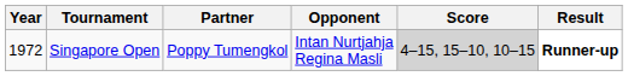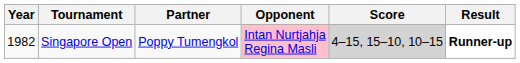 <table class="sortable wikitable" style="font-size: 90%;">
 <tr>
 <th>Year</th>
 <th>Tournament</th>
 <th>Partner</th>
 <th>Opponent</th>
 <th>Score</th>
 <th>Result</th>
 </tr>
 <tr>
-<td align="center">1972</td>
+<td align="center">1982</td>
 <td align="left"><a href='#'>Singapore Open</a></td>
 <td align="left"> <a href='#'>Poppy Tumengkol</a></td>
-<td align="left"> <a href='#'>Intan Nurtjahja</a> <br>  <a href='#'>Regina Masli</a></td>
+<td align="left" style="background: pink;"> <a href='#'>Intan Nurtjahja</a> <br>  <a href='#'>Regina Masli</a></td>
 <td align="left" style="background: lightgrey;">4–15, 15–10, 10–15</td>
 <td style="text-align:left; background:white"> <strong>Runner-up</strong></td>
 </tr>
 </table>
